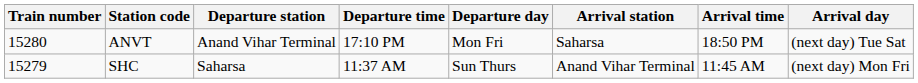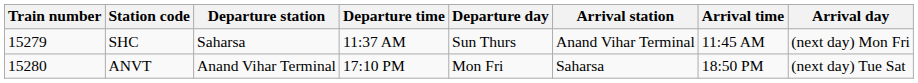 <table class="wikitable">
 <tr>
 <th>Train number</th>
 <th>Station code</th>
 <th>Departure station</th>
 <th>Departure time</th>
 <th>Departure day</th>
 <th>Arrival station</th>
 <th>Arrival time</th>
 <th>Arrival day</th>
 </tr>
 <tr>
+<td>15279</td>
+<td>SHC</td>
+<td>Saharsa</td>
+<td>11:37 AM</td>
+<td>Sun Thurs</td>
+<td>Anand Vihar Terminal</td>
+<td>11:45 AM</td>
+<td>(next day) Mon Fri</td>
+</tr>
+<tr>
 <td>15280</td>
 <td>ANVT</td>
 <td>Anand Vihar Terminal</td>
 <td>17:10 PM</td>
 <td>Mon Fri</td>
 <td>Saharsa</td>
 <td>18:50 PM</td>
 <td>(next day) Tue Sat</td>
 </tr>
-<tr>
-<td>15279</td>
-<td>SHC</td>
-<td>Saharsa</td>
-<td>11:37 AM</td>
-<td>Sun Thurs</td>
-<td>Anand Vihar Terminal</td>
-<td>11:45 AM</td>
-<td>(next day) Mon Fri</td>
-</tr>
 </table>
